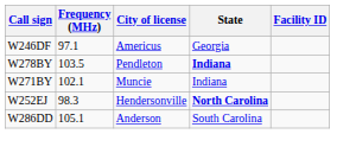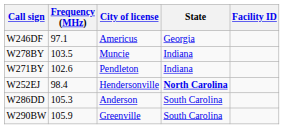 <table class="wikitable sortable">
 <tr>
 <th><a href='#'>Call sign</a></th>
 <th data-sort-type="number"><a href='#'>Frequency</a><br>(<a href='#'>MHz</a>)</th>
 <th><a href='#'>City of license</a></th>
 <th>State</th>
 <th data-sort-type="number"><a href='#'>Facility ID</a></th>
 </tr>
 <tr>
 <td>W246DF</td>
 <td data-sort-value=097190>97.1</td>
 <td><a href='#'>Americus</a></td>
 <td><a href='#'>Georgia</a></td>
 <td></td>
 </tr>
 <tr>
 <td>W278BY</td>
 <td data-sort-value=103590>103.5</td>
-<td><a href='#'>Pendleton</a></td>
-<td><strong><a href='#'>Indiana</a></strong></td>
-<td></td>
-</tr>
-<tr>
-<td>W271BY</td>
-<td data-sort-value=102190>102.1</td>
 <td><a href='#'>Muncie</a></td>
 <td><a href='#'>Indiana</a></td>
 <td></td>
 </tr>
 <tr>
+<td>W271BY</td>
+<td data-sort-value=102190>102.6</td>
+<td><a href='#'>Pendleton</a></td>
+<td><a href='#'>Indiana</a></td>
+<td></td>
+</tr>
+<tr>
 <td>W252EJ</td>
-<td data-sort-value=098390>98.3</td>
+<td data-sort-value=098390>98.4</td>
 <td><a href='#'>Hendersonville</a></td>
 <td><strong><a href='#'>North Carolina</a></strong></td>
 <td></td>
 </tr>
 <tr>
 <td>W286DD</td>
-<td data-sort-value=105190>105.1</td>
+<td data-sort-value=105190>105.3</td>
 <td><a href='#'>Anderson</a></td>
 <td><a href='#'>South Carolina</a></td>
 <td></td>
 </tr>
+<tr>
+<td>W290BW</td>
+<td data-sort-value=105990>105.9</td>
+<td><a href='#'>Greenville</a></td>
+<td><a href='#'>South Carolina</a></td>
+<td></td>
+</tr>
 </table>
